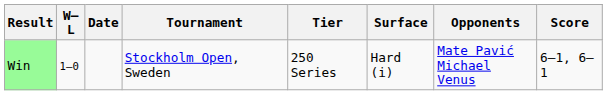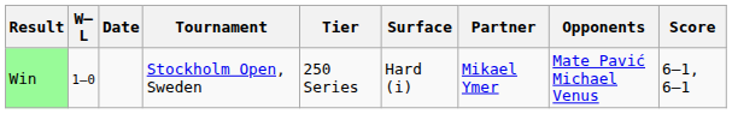 <table class="sortable wikitable">
 <tr>
 <th>Result</th>
 <th class="unsortable">W–L</th>
 <th>Date</th>
 <th>Tournament</th>
 <th>Tier</th>
 <th>Surface</th>
+<th>Partner</th>
 <th>Opponents</th>
 <th class="unsortable">Score</th>
 </tr>
 <tr>
 <td bgcolor=#98FB98>Win</td>
 <td><small>1–0</small></td>
 <td><a href='#'></a></td>
 <td><a href='#'>Stockholm Open</a>, Sweden</td>
 <td>250 Series</td>
 <td>Hard (i)</td>
+<td> <a href='#'>Mikael Ymer</a></td>
 <td> <a href='#'>Mate Pavić</a><br> <a href='#'>Michael Venus</a></td>
 <td>6–1, 6–1</td>
 </tr>
 </table>
